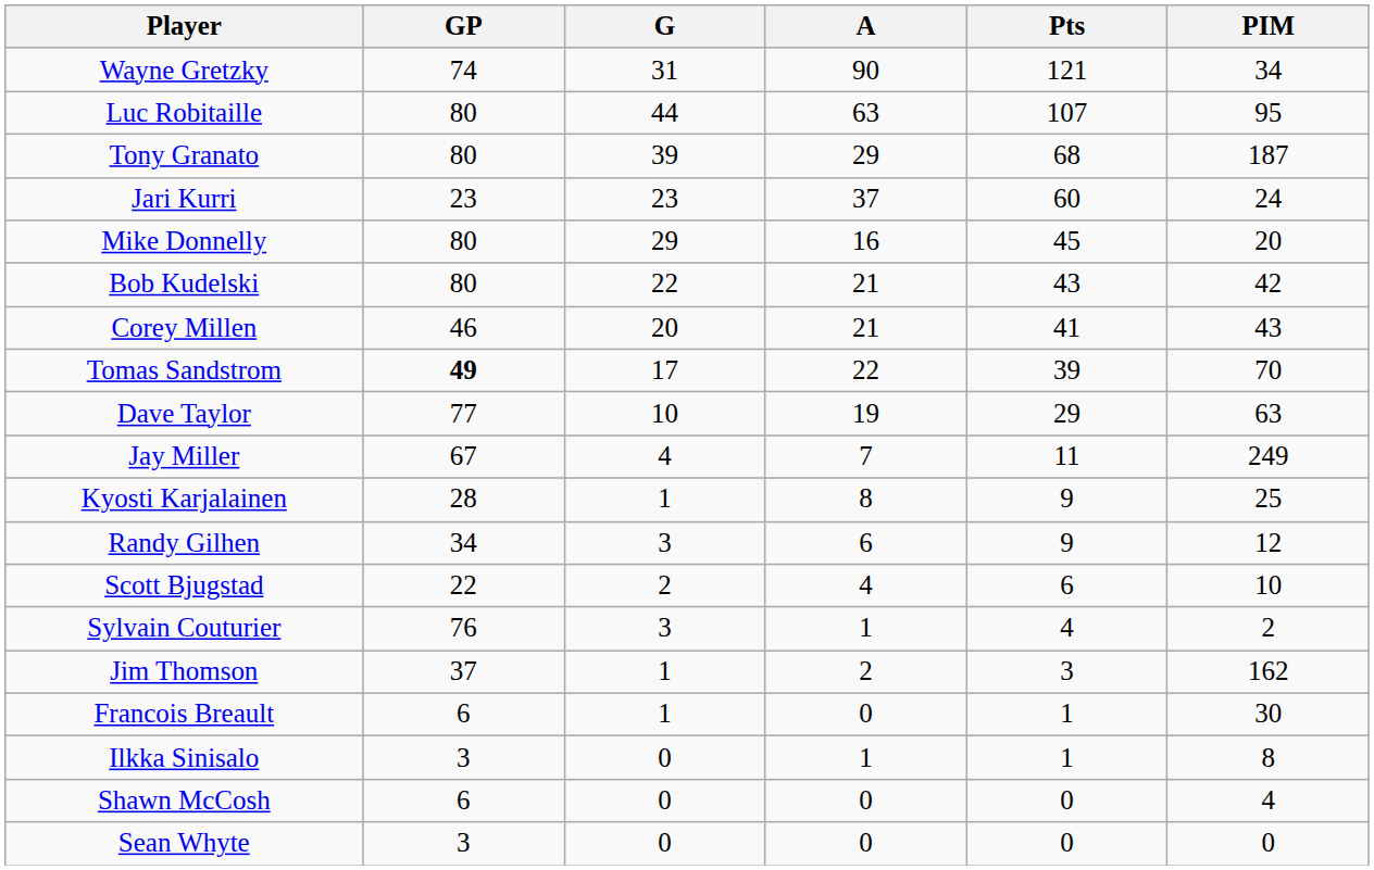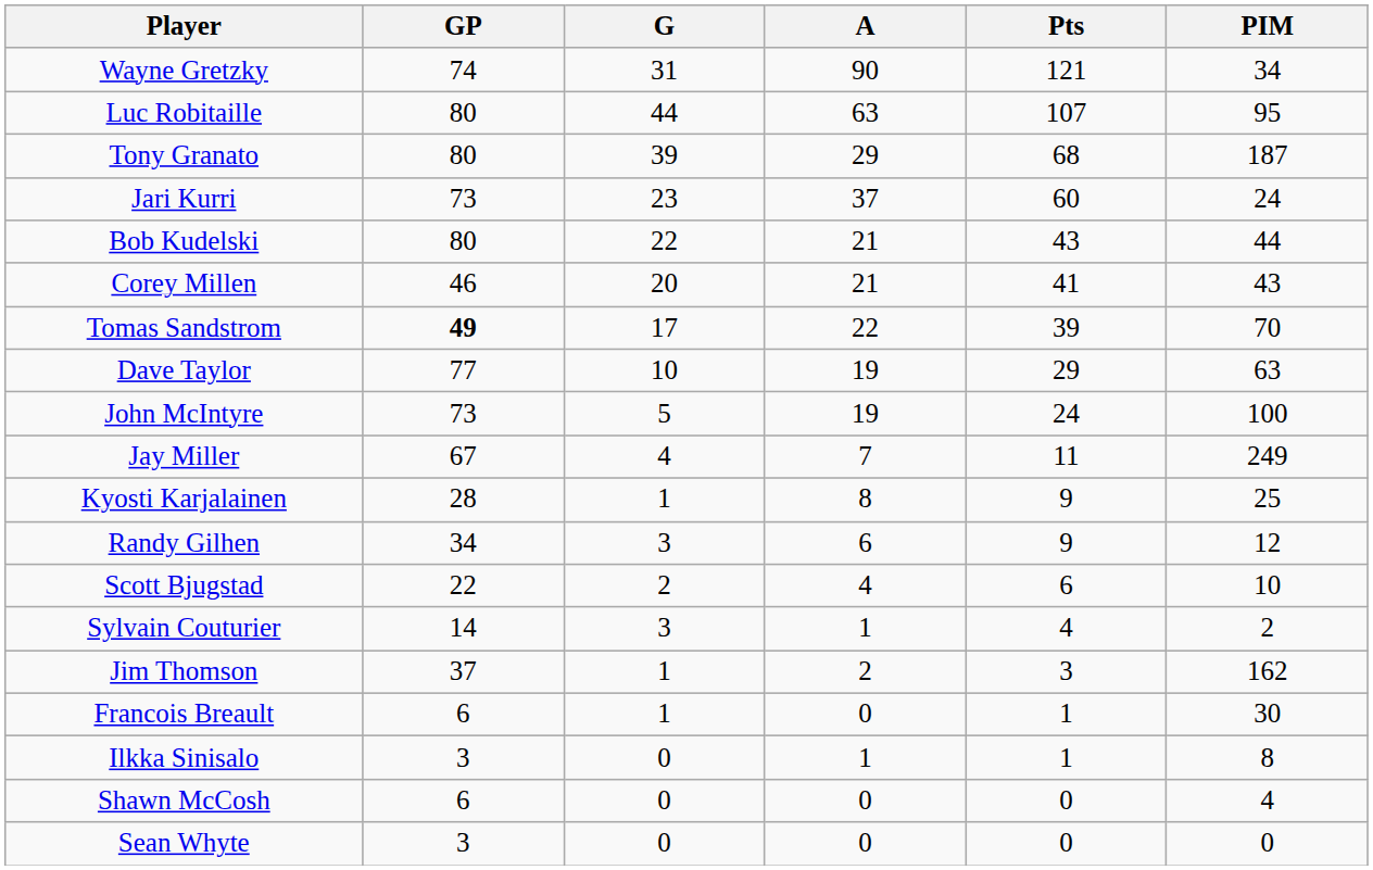 <table class="wikitable sortable">
 <tr>
 <th bgcolor="#DDDDFF" width="16%">Player</th>
 <th bgcolor="#DDDDFF" width="9%">GP</th>
 <th bgcolor="#DDDDFF" width="9%">G</th>
 <th bgcolor="#DDDDFF" width="9%">A</th>
 <th bgcolor="#DDDDFF" width="9%">Pts</th>
 <th bgcolor="#DDDDFF" width="9%">PIM</th>
 </tr>
 <tr align="center">
 <td><a href='#'>Wayne Gretzky</a></td>
 <td>74</td>
 <td>31</td>
 <td>90</td>
 <td>121</td>
 <td>34</td>
 </tr>
 <tr align="center">
 <td><a href='#'>Luc Robitaille</a></td>
 <td>80</td>
 <td>44</td>
 <td>63</td>
 <td>107</td>
 <td>95</td>
 </tr>
 <tr align="center">
 <td><a href='#'>Tony Granato</a></td>
 <td>80</td>
 <td>39</td>
 <td>29</td>
 <td>68</td>
 <td>187</td>
 </tr>
 <tr align="center">
 <td><a href='#'>Jari Kurri</a></td>
-<td>23</td>
+<td>73</td>
 <td>23</td>
 <td>37</td>
 <td>60</td>
 <td>24</td>
-</tr>
-<tr align="center">
-<td><a href='#'>Mike Donnelly</a></td>
-<td>80</td>
-<td>29</td>
-<td>16</td>
-<td>45</td>
-<td>20</td>
 </tr>
 <tr align="center">
 <td><a href='#'>Bob Kudelski</a></td>
 <td>80</td>
 <td>22</td>
 <td>21</td>
 <td>43</td>
-<td>42</td>
+<td>44</td>
 </tr>
 <tr align="center">
 <td><a href='#'>Corey Millen</a></td>
 <td>46</td>
 <td>20</td>
 <td>21</td>
 <td>41</td>
 <td>43</td>
 </tr>
 <tr align="center">
 <td><a href='#'>Tomas Sandstrom</a></td>
 <td><strong>49</strong></td>
 <td>17</td>
 <td>22</td>
 <td>39</td>
 <td>70</td>
 </tr>
 <tr align="center">
 <td><a href='#'>Dave Taylor</a></td>
 <td>77</td>
 <td>10</td>
 <td>19</td>
 <td>29</td>
 <td>63</td>
+</tr>
+<tr align="center">
+<td><a href='#'>John McIntyre</a></td>
+<td>73</td>
+<td>5</td>
+<td>19</td>
+<td>24</td>
+<td>100</td>
 </tr>
 <tr align="center">
 <td><a href='#'>Jay Miller</a></td>
 <td>67</td>
 <td>4</td>
 <td>7</td>
 <td>11</td>
 <td>249</td>
 </tr>
 <tr align="center">
 <td><a href='#'>Kyosti Karjalainen</a></td>
 <td>28</td>
 <td>1</td>
 <td>8</td>
 <td>9</td>
 <td>25</td>
 </tr>
 <tr align="center">
 <td><a href='#'>Randy Gilhen</a></td>
 <td>34</td>
 <td>3</td>
 <td>6</td>
 <td>9</td>
 <td>12</td>
 </tr>
 <tr align="center">
 <td><a href='#'>Scott Bjugstad</a></td>
 <td>22</td>
 <td>2</td>
 <td>4</td>
 <td>6</td>
 <td>10</td>
 </tr>
 <tr align="center">
 <td><a href='#'>Sylvain Couturier</a></td>
-<td>76</td>
+<td>14</td>
 <td>3</td>
 <td>1</td>
 <td>4</td>
 <td>2</td>
 </tr>
 <tr align="center">
 <td><a href='#'>Jim Thomson</a></td>
 <td>37</td>
 <td>1</td>
 <td>2</td>
 <td>3</td>
 <td>162</td>
 </tr>
 <tr align="center">
 <td><a href='#'>Francois Breault</a></td>
 <td>6</td>
 <td>1</td>
 <td>0</td>
 <td>1</td>
 <td>30</td>
 </tr>
 <tr align="center">
 <td><a href='#'>Ilkka Sinisalo</a></td>
 <td>3</td>
 <td>0</td>
 <td>1</td>
 <td>1</td>
 <td>8</td>
 </tr>
 <tr align="center">
 <td><a href='#'>Shawn McCosh</a></td>
 <td>6</td>
 <td>0</td>
 <td>0</td>
 <td>0</td>
 <td>4</td>
 </tr>
 <tr align="center">
 <td><a href='#'>Sean Whyte</a></td>
 <td>3</td>
 <td>0</td>
 <td>0</td>
 <td>0</td>
 <td>0</td>
 </tr>
 </table>
